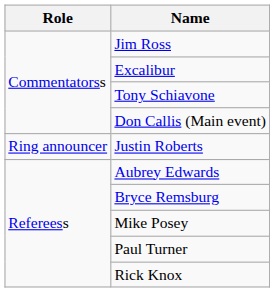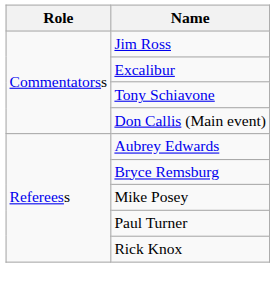 <table class=wikitable style="font-size:90%; margin: 0.5em 0 0.5em 1em; float: right; clear: right;">
 <tr>
 <th>Role</th>
 <th>Name</th>
 </tr>
 <tr>
 <td rowspan=4><a href='#'>Commentators</a>s</td>
 <td><a href='#'>Jim Ross</a></td>
 </tr>
 <tr>
 <td><a href='#'>Excalibur</a></td>
 </tr>
 <tr>
 <td><a href='#'>Tony Schiavone</a></td>
 </tr>
 <tr>
 <td><a href='#'>Don Callis</a> (Main event)</td>
 </tr>
 <tr>
-<td><a href='#'>Ring announcer</a></td>
-<td><a href='#'>Justin Roberts</a></td>
-</tr>
-<tr>
 <td rowspan=5><a href='#'>Referees</a>s</td>
 <td><a href='#'>Aubrey Edwards</a></td>
 </tr>
 <tr>
 <td><a href='#'>Bryce Remsburg</a></td>
 </tr>
 <tr>
 <td>Mike Posey</td>
 </tr>
 <tr>
 <td>Paul Turner</td>
 </tr>
 <tr>
 <td>Rick Knox</td>
 </tr>
 </table>
